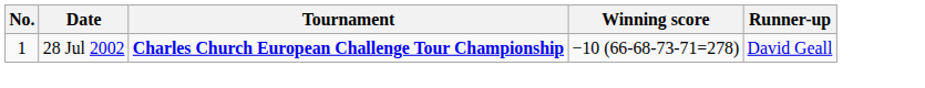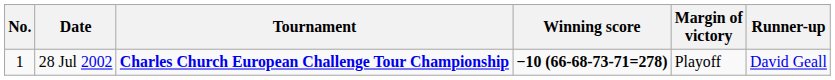 <table class="wikitable" style="font-size:95%;">
 <tr>
 <th>No.</th>
 <th>Date</th>
 <th>Tournament</th>
 <th>Winning score</th>
+<th>Margin of<br>victory</th>
 <th>Runner-up</th>
 </tr>
 <tr>
 <td align=center>1</td>
 <td align=right>28 Jul <a href='#'>2002</a></td>
 <td><strong><a href='#'>Charles Church European Challenge Tour Championship</a></strong></td>
-<td>−10 (66-68-73-71=278)</td>
+<td><strong>−10 (66-68-73-71=278)</strong></td>
+<td>Playoff</td>
 <td> <a href='#'>David Geall</a></td>
 </tr>
 </table>
